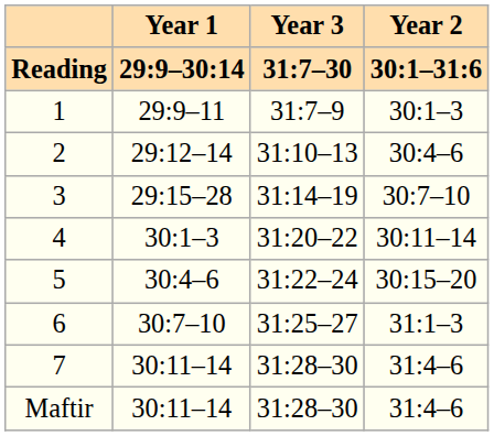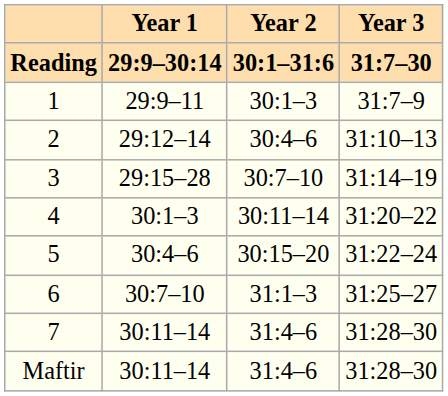 <table class="wikitable" style="background:Ivory; text-align:center">
 <tr>
 <th style="background:Navajowhite;"></th>
 <th style="background:Navajowhite;">Year 1</th>
+<th style="background:Navajowhite;">Year 2</th>
 <th style="background:Navajowhite;">Year 3</th>
-<th style="background:Navajowhite;">Year 2</th>
 </tr>
 <tr>
 <th style="background:Navajowhite;">Reading</th>
 <th style="background:Navajowhite;">29:9–30:14</th>
+<th style="background:Navajowhite;">30:1–31:6</th>
 <th style="background:Navajowhite;">31:7–30</th>
-<th style="background:Navajowhite;">30:1–31:6</th>
 </tr>
 <tr>
 <td>1</td>
 <td>29:9–11</td>
+<td>30:1–3</td>
 <td>31:7–9</td>
-<td>30:1–3</td>
 </tr>
 <tr>
 <td>2</td>
 <td>29:12–14</td>
+<td>30:4–6</td>
 <td>31:10–13</td>
-<td>30:4–6</td>
 </tr>
 <tr>
 <td>3</td>
 <td>29:15–28</td>
+<td>30:7–10</td>
 <td>31:14–19</td>
-<td>30:7–10</td>
 </tr>
 <tr>
 <td>4</td>
 <td>30:1–3</td>
+<td>30:11–14</td>
 <td>31:20–22</td>
-<td>30:11–14</td>
 </tr>
 <tr>
 <td>5</td>
 <td>30:4–6</td>
+<td>30:15–20</td>
 <td>31:22–24</td>
-<td>30:15–20</td>
 </tr>
 <tr>
 <td>6</td>
 <td>30:7–10</td>
+<td>31:1–3</td>
 <td>31:25–27</td>
-<td>31:1–3</td>
 </tr>
 <tr>
 <td>7</td>
 <td>30:11–14</td>
+<td>31:4–6</td>
 <td>31:28–30</td>
-<td>31:4–6</td>
 </tr>
 <tr>
 <td>Maftir</td>
 <td>30:11–14</td>
+<td>31:4–6</td>
 <td>31:28–30</td>
-<td>31:4–6</td>
 </tr>
 </table>
